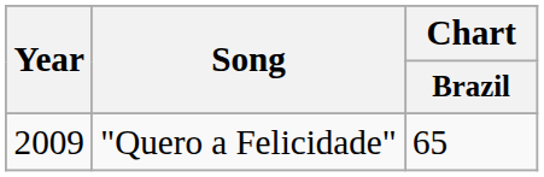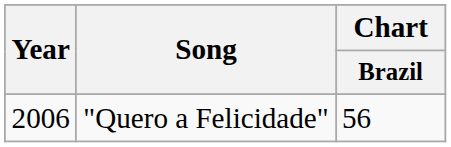 <table class="wikitable">
 <tr>
 <th rowspan="2">Year</th>
 <th rowspan="2">Song</th>
 <th colspan="6">Chart</th>
 </tr>
 <tr>
 <th style="font-size:85%;width:4em;line-height:1.3;vertical-align:top">Brazil</th>
 </tr>
 <tr>
-<td>2009</td>
+<td>2006</td>
 <td>"Quero a Felicidade"</td>
-<td>65</td>
+<td>56</td>
 </tr>
 </table>
